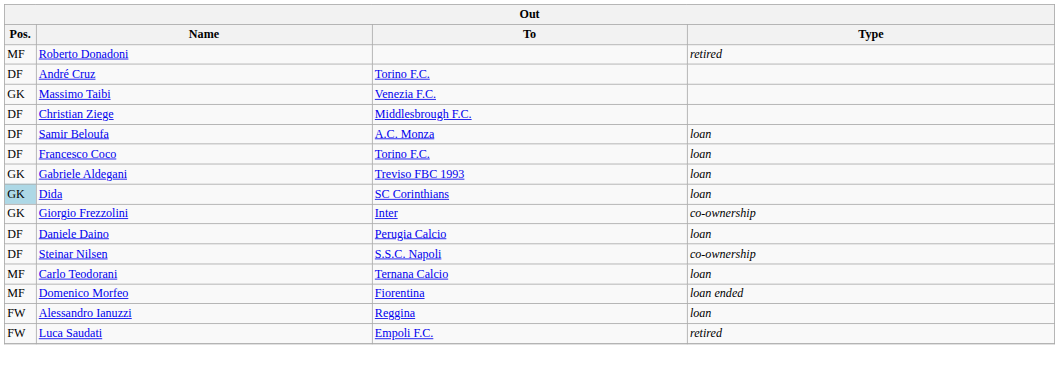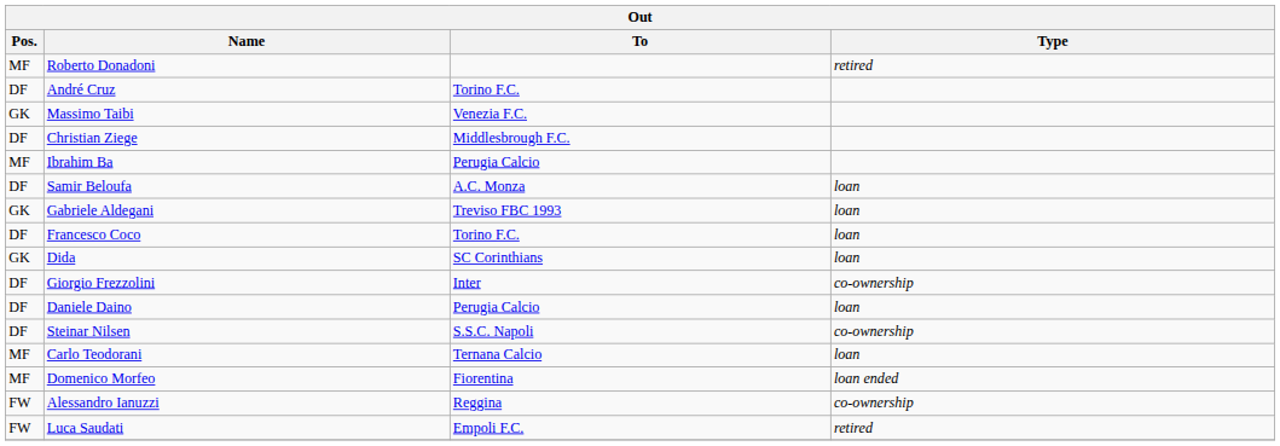 <table class="wikitable" style="font-size:90%;width:99%;">
 <tr>
 <th colspan="4">Out</th>
 </tr>
 <tr>
 <th width=3%>Pos.</th>
 <th width=32%>Name</th>
 <th width=30%>To</th>
 <th width=35%>Type</th>
 </tr>
 <tr>
 <td>MF</td>
 <td><a href='#'>Roberto Donadoni</a></td>
 <td></td>
 <td><em>retired</em></td>
 </tr>
 <tr>
 <td>DF</td>
 <td><a href='#'>André Cruz</a></td>
 <td><a href='#'>Torino F.C.</a></td>
 <td></td>
 </tr>
 <tr>
 <td>GK</td>
 <td><a href='#'>Massimo Taibi</a></td>
 <td><a href='#'>Venezia F.C.</a></td>
 <td></td>
 </tr>
 <tr>
 <td>DF</td>
 <td><a href='#'>Christian Ziege</a></td>
 <td><a href='#'>Middlesbrough F.C.</a></td>
 <td></td>
 </tr>
 <tr>
+<td>MF</td>
+<td><a href='#'>Ibrahim Ba</a></td>
+<td><a href='#'>Perugia Calcio</a></td>
+<td></td>
+</tr>
+<tr>
 <td>DF</td>
 <td><a href='#'>Samir Beloufa</a></td>
 <td><a href='#'>A.C. Monza</a></td>
+<td><em>loan</em></td>
+</tr>
+<tr>
+<td>GK</td>
+<td><a href='#'>Gabriele Aldegani</a></td>
+<td><a href='#'>Treviso FBC 1993</a></td>
 <td><em>loan</em></td>
 </tr>
 <tr>
 <td>DF</td>
 <td><a href='#'>Francesco Coco</a></td>
 <td><a href='#'>Torino F.C.</a></td>
 <td><em>loan</em></td>
 </tr>
 <tr>
 <td>GK</td>
-<td><a href='#'>Gabriele Aldegani</a></td>
-<td><a href='#'>Treviso FBC 1993</a></td>
-<td><em>loan</em></td>
-</tr>
-<tr>
-<td style="background: lightblue;">GK</td>
 <td><a href='#'>Dida</a></td>
 <td><a href='#'>SC Corinthians</a></td>
 <td><em>loan</em></td>
 </tr>
 <tr>
-<td>GK</td>
+<td>DF</td>
 <td><a href='#'>Giorgio Frezzolini</a></td>
 <td><a href='#'>Inter</a></td>
 <td><em>co-ownership</em></td>
 </tr>
 <tr>
 <td>DF</td>
 <td><a href='#'>Daniele Daino</a></td>
 <td><a href='#'>Perugia Calcio</a></td>
 <td><em>loan</em></td>
 </tr>
 <tr>
 <td>DF</td>
 <td><a href='#'>Steinar Nilsen</a></td>
 <td><a href='#'>S.S.C. Napoli</a></td>
 <td><em>co-ownership</em></td>
 </tr>
 <tr>
 <td>MF</td>
 <td><a href='#'>Carlo Teodorani</a></td>
 <td><a href='#'>Ternana Calcio</a></td>
 <td><em>loan</em></td>
 </tr>
 <tr>
 <td>MF</td>
 <td><a href='#'>Domenico Morfeo</a></td>
 <td><a href='#'>Fiorentina</a></td>
 <td><em>loan ended</em></td>
 </tr>
 <tr>
 <td>FW</td>
 <td><a href='#'>Alessandro Ianuzzi</a></td>
 <td><a href='#'>Reggina</a></td>
-<td><em>loan</em></td>
+<td><em>co-ownership</em></td>
 </tr>
 <tr>
 <td>FW</td>
 <td><a href='#'>Luca Saudati</a></td>
 <td><a href='#'>Empoli F.C.</a></td>
 <td><em>retired</em></td>
 </tr>
 <tr>
 </tr>
 </table>
